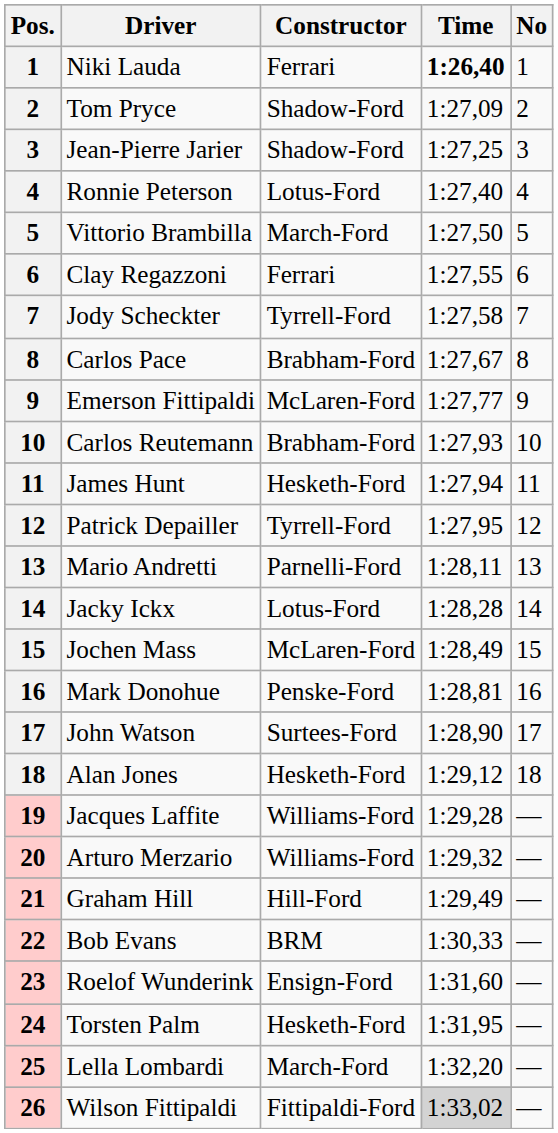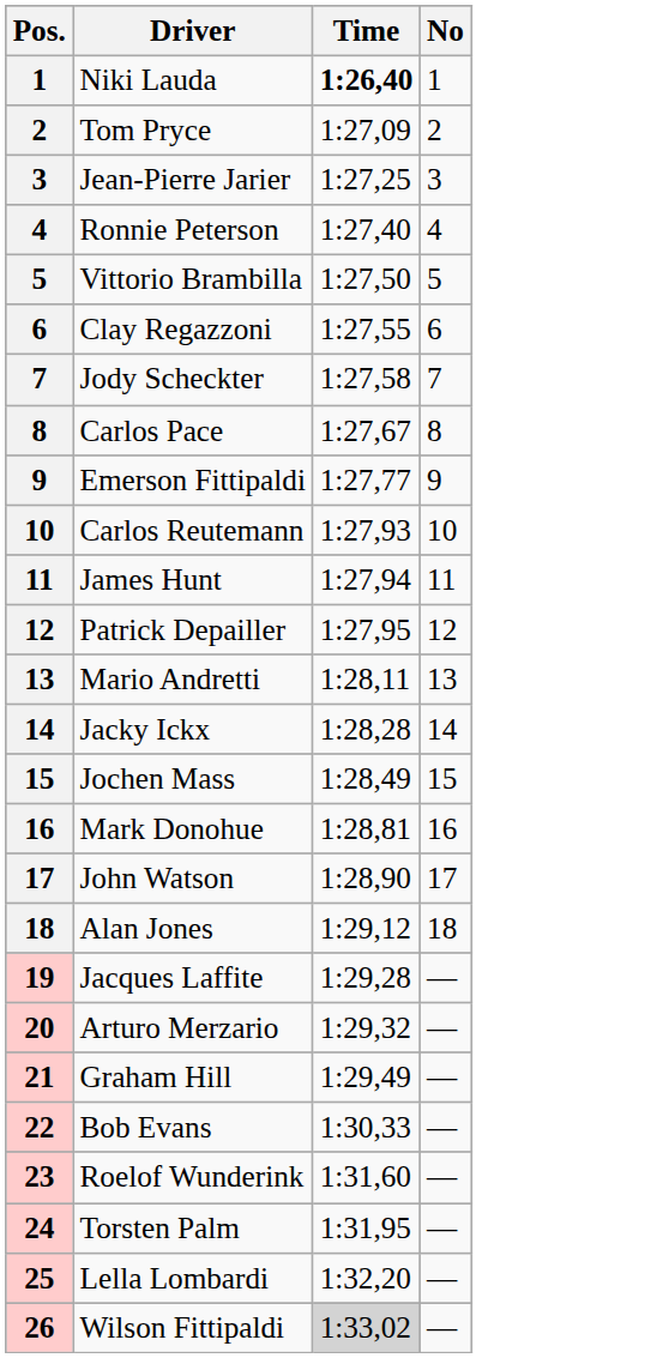 <table class="wikitable sortable" style="font-size: 95%">
 <tr>
 <th>Pos.</th>
 <th>Driver</th>
-<th>Constructor</th>
 <th>Time</th>
 <th>No</th>
 </tr>
 <tr>
 <th>1</th>
 <td>Niki Lauda</td>
-<td>Ferrari</td>
 <td><strong>1:26,40</strong></td>
 <td>1</td>
 </tr>
 <tr>
 <th>2</th>
 <td>Tom Pryce</td>
-<td>Shadow-Ford</td>
 <td>1:27,09</td>
 <td>2</td>
 </tr>
 <tr>
 <th>3</th>
 <td>Jean-Pierre Jarier</td>
-<td>Shadow-Ford</td>
 <td>1:27,25</td>
 <td>3</td>
 </tr>
 <tr>
 <th>4</th>
 <td>Ronnie Peterson</td>
-<td>Lotus-Ford</td>
 <td>1:27,40</td>
 <td>4</td>
 </tr>
 <tr>
 <th>5</th>
 <td>Vittorio Brambilla</td>
-<td>March-Ford</td>
 <td>1:27,50</td>
 <td>5</td>
 </tr>
 <tr>
 <th>6</th>
 <td>Clay Regazzoni</td>
-<td>Ferrari</td>
 <td>1:27,55</td>
 <td>6</td>
 </tr>
 <tr>
 <th>7</th>
 <td>Jody Scheckter</td>
-<td>Tyrrell-Ford</td>
 <td>1:27,58</td>
 <td>7</td>
 </tr>
 <tr>
 <th>8</th>
 <td>Carlos Pace</td>
-<td>Brabham-Ford</td>
 <td>1:27,67</td>
 <td>8</td>
 </tr>
 <tr>
 <th>9</th>
 <td>Emerson Fittipaldi</td>
-<td>McLaren-Ford</td>
 <td>1:27,77</td>
 <td>9</td>
 </tr>
 <tr>
 <th>10</th>
 <td>Carlos Reutemann</td>
-<td>Brabham-Ford</td>
 <td>1:27,93</td>
 <td>10</td>
 </tr>
 <tr>
 <th>11</th>
 <td>James Hunt</td>
-<td>Hesketh-Ford</td>
 <td>1:27,94</td>
 <td>11</td>
 </tr>
 <tr>
 <th>12</th>
 <td>Patrick Depailler</td>
-<td>Tyrrell-Ford</td>
 <td>1:27,95</td>
 <td>12</td>
 </tr>
 <tr>
 <th>13</th>
 <td>Mario Andretti</td>
-<td>Parnelli-Ford</td>
 <td>1:28,11</td>
 <td>13</td>
 </tr>
 <tr>
 <th>14</th>
 <td>Jacky Ickx</td>
-<td>Lotus-Ford</td>
 <td>1:28,28</td>
 <td>14</td>
 </tr>
 <tr>
 <th>15</th>
 <td>Jochen Mass</td>
-<td>McLaren-Ford</td>
 <td>1:28,49</td>
 <td>15</td>
 </tr>
 <tr>
 <th>16</th>
 <td>Mark Donohue</td>
-<td>Penske-Ford</td>
 <td>1:28,81</td>
 <td>16</td>
 </tr>
 <tr>
 <th>17</th>
 <td>John Watson</td>
-<td>Surtees-Ford</td>
 <td>1:28,90</td>
 <td>17</td>
 </tr>
 <tr>
 <th>18</th>
 <td>Alan Jones</td>
-<td>Hesketh-Ford</td>
 <td>1:29,12</td>
 <td>18</td>
 </tr>
 <tr>
 <th style="background:#ffcccc;">19</th>
 <td>Jacques Laffite</td>
-<td>Williams-Ford</td>
 <td>1:29,28</td>
 <td>—</td>
 </tr>
 <tr>
 <th style="background:#ffcccc;">20</th>
 <td>Arturo Merzario</td>
-<td>Williams-Ford</td>
 <td>1:29,32</td>
 <td>—</td>
 </tr>
 <tr>
 <th style="background:#ffcccc;">21</th>
 <td>Graham Hill</td>
-<td>Hill-Ford</td>
 <td>1:29,49</td>
 <td>—</td>
 </tr>
 <tr>
 <th style="background:#ffcccc;">22</th>
 <td>Bob Evans</td>
-<td>BRM</td>
 <td>1:30,33</td>
 <td>—</td>
 </tr>
 <tr>
 <th style="background:#ffcccc;">23</th>
 <td>Roelof Wunderink</td>
-<td>Ensign-Ford</td>
 <td>1:31,60</td>
 <td>—</td>
 </tr>
 <tr>
 <th style="background:#ffcccc;">24</th>
 <td>Torsten Palm</td>
-<td>Hesketh-Ford</td>
 <td>1:31,95</td>
 <td>—</td>
 </tr>
 <tr>
 <th style="background:#ffcccc;">25</th>
 <td>Lella Lombardi</td>
-<td>March-Ford</td>
 <td>1:32,20</td>
 <td>—</td>
 </tr>
 <tr>
 <th style="background:#ffcccc;">26</th>
 <td>Wilson Fittipaldi</td>
-<td>Fittipaldi-Ford</td>
 <td style="background: lightgrey;">1:33,02</td>
 <td>—</td>
 </tr>
 </table>
